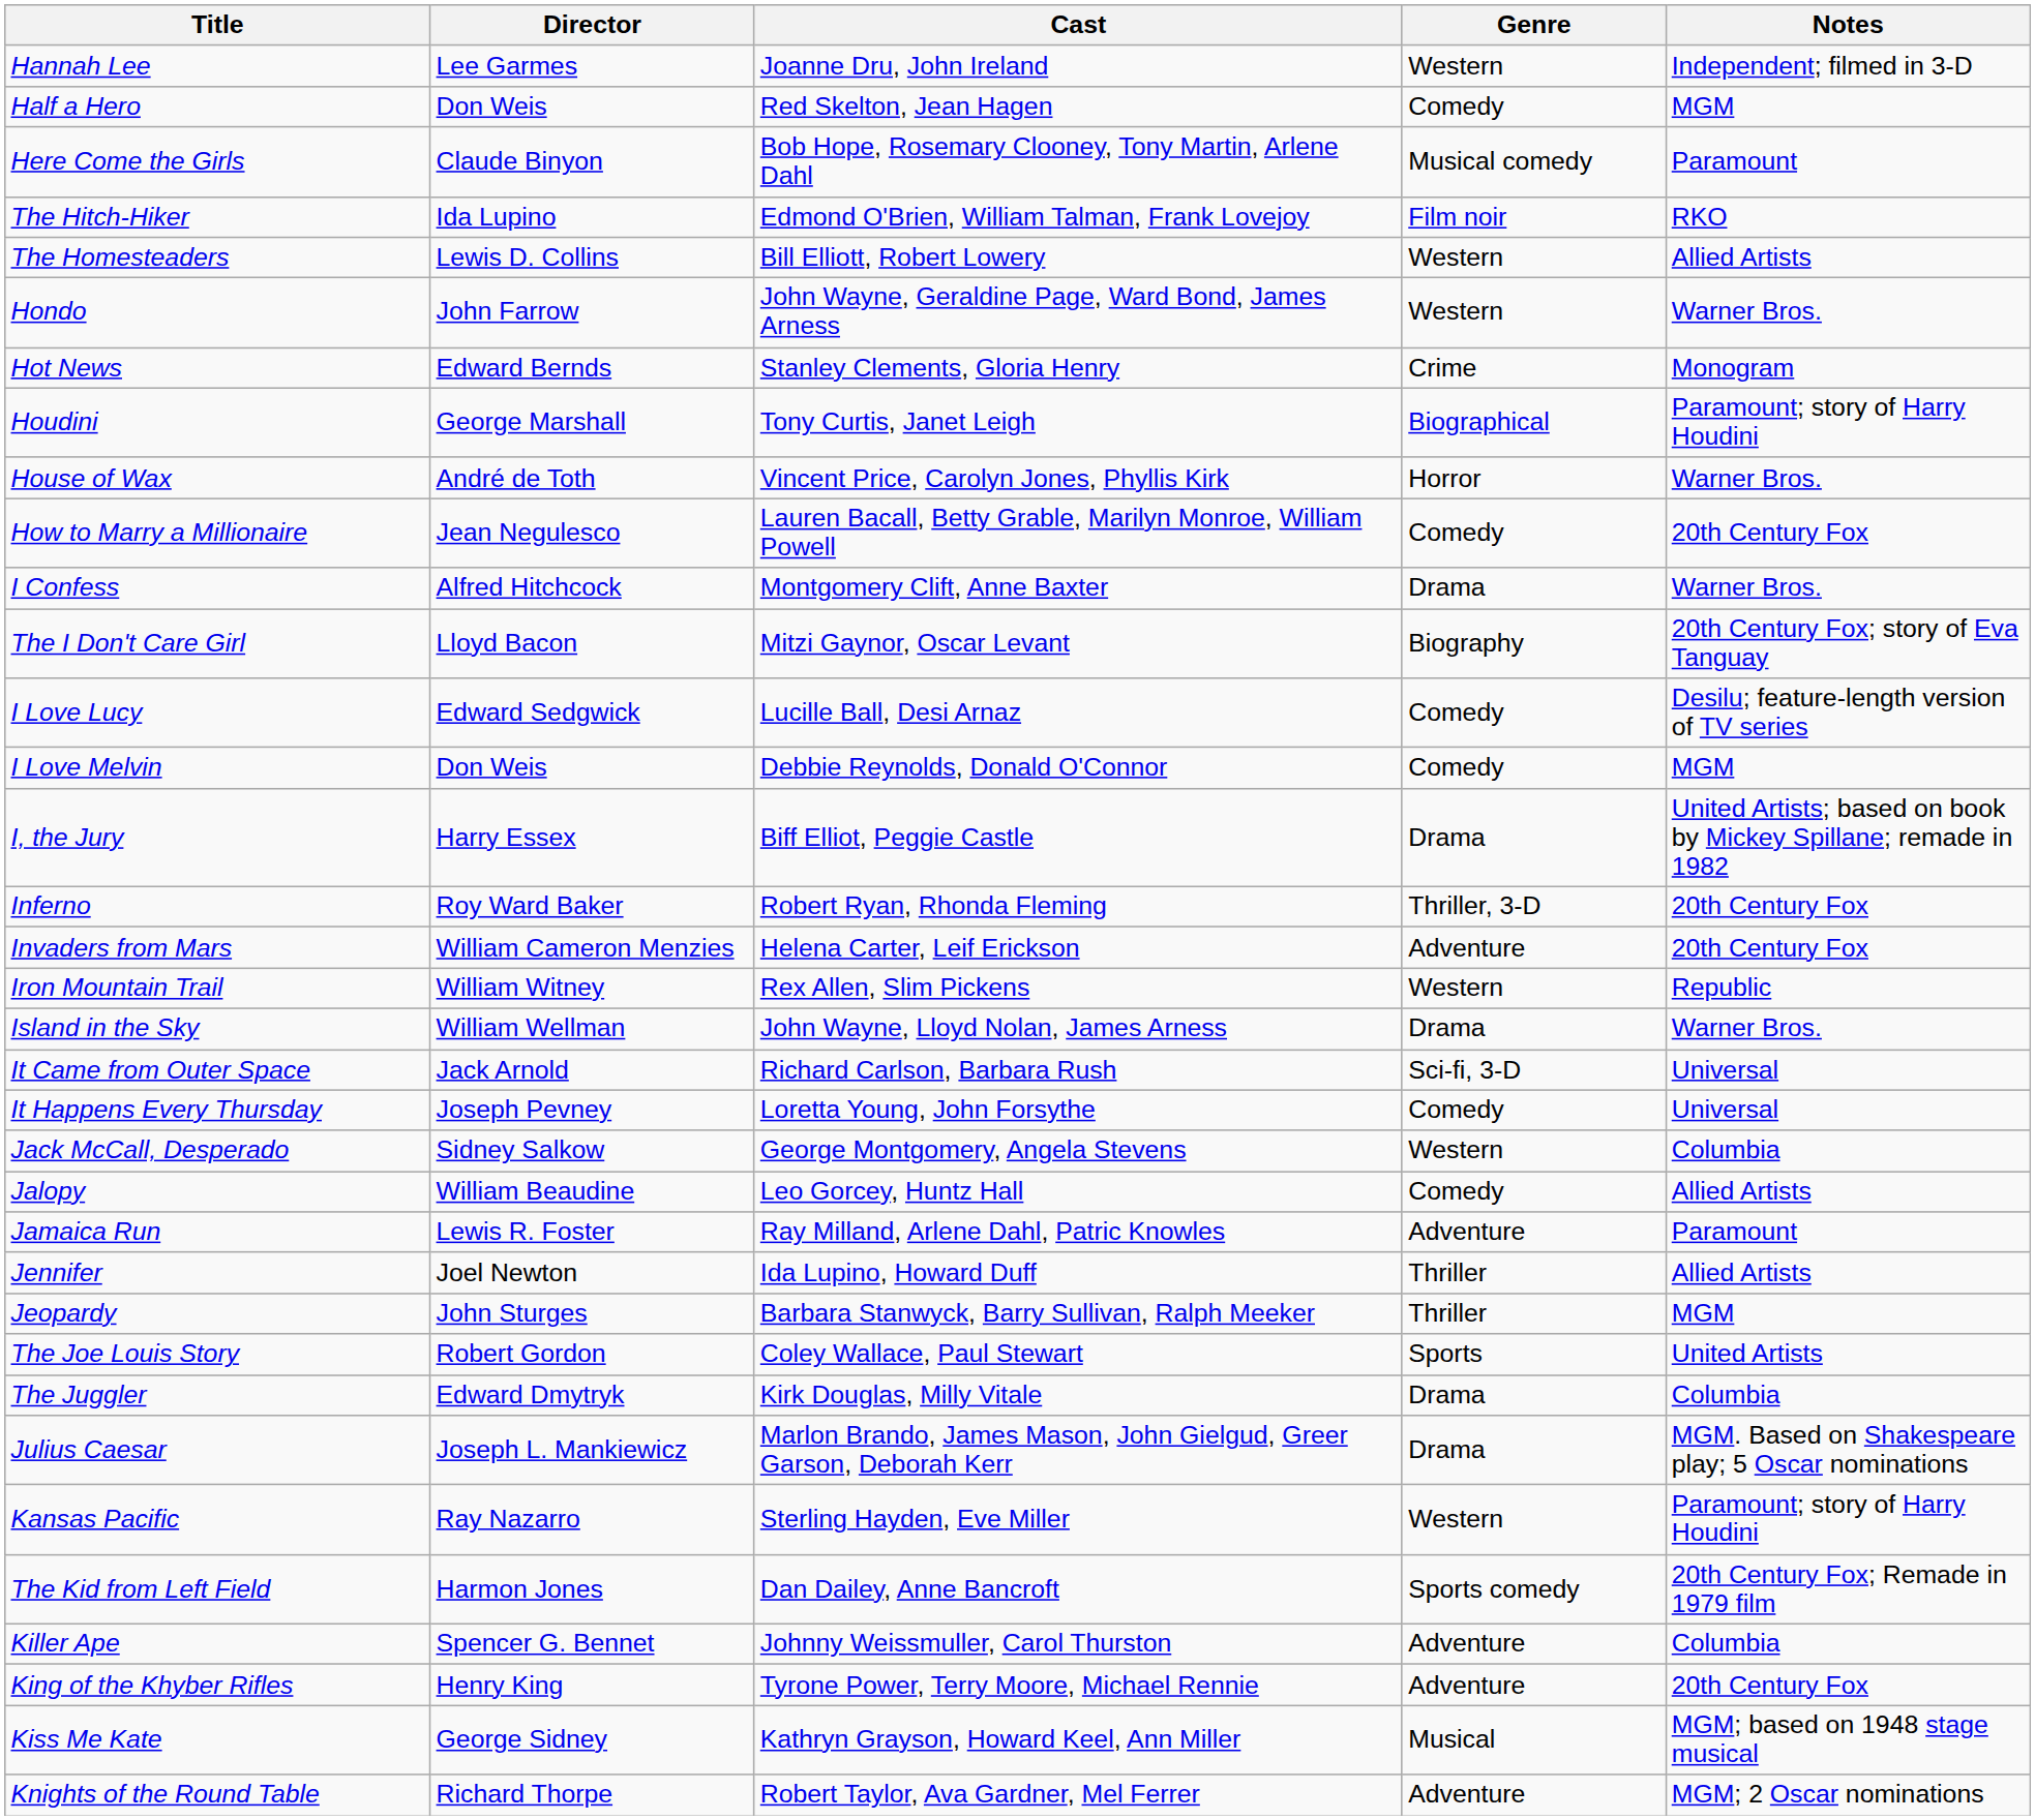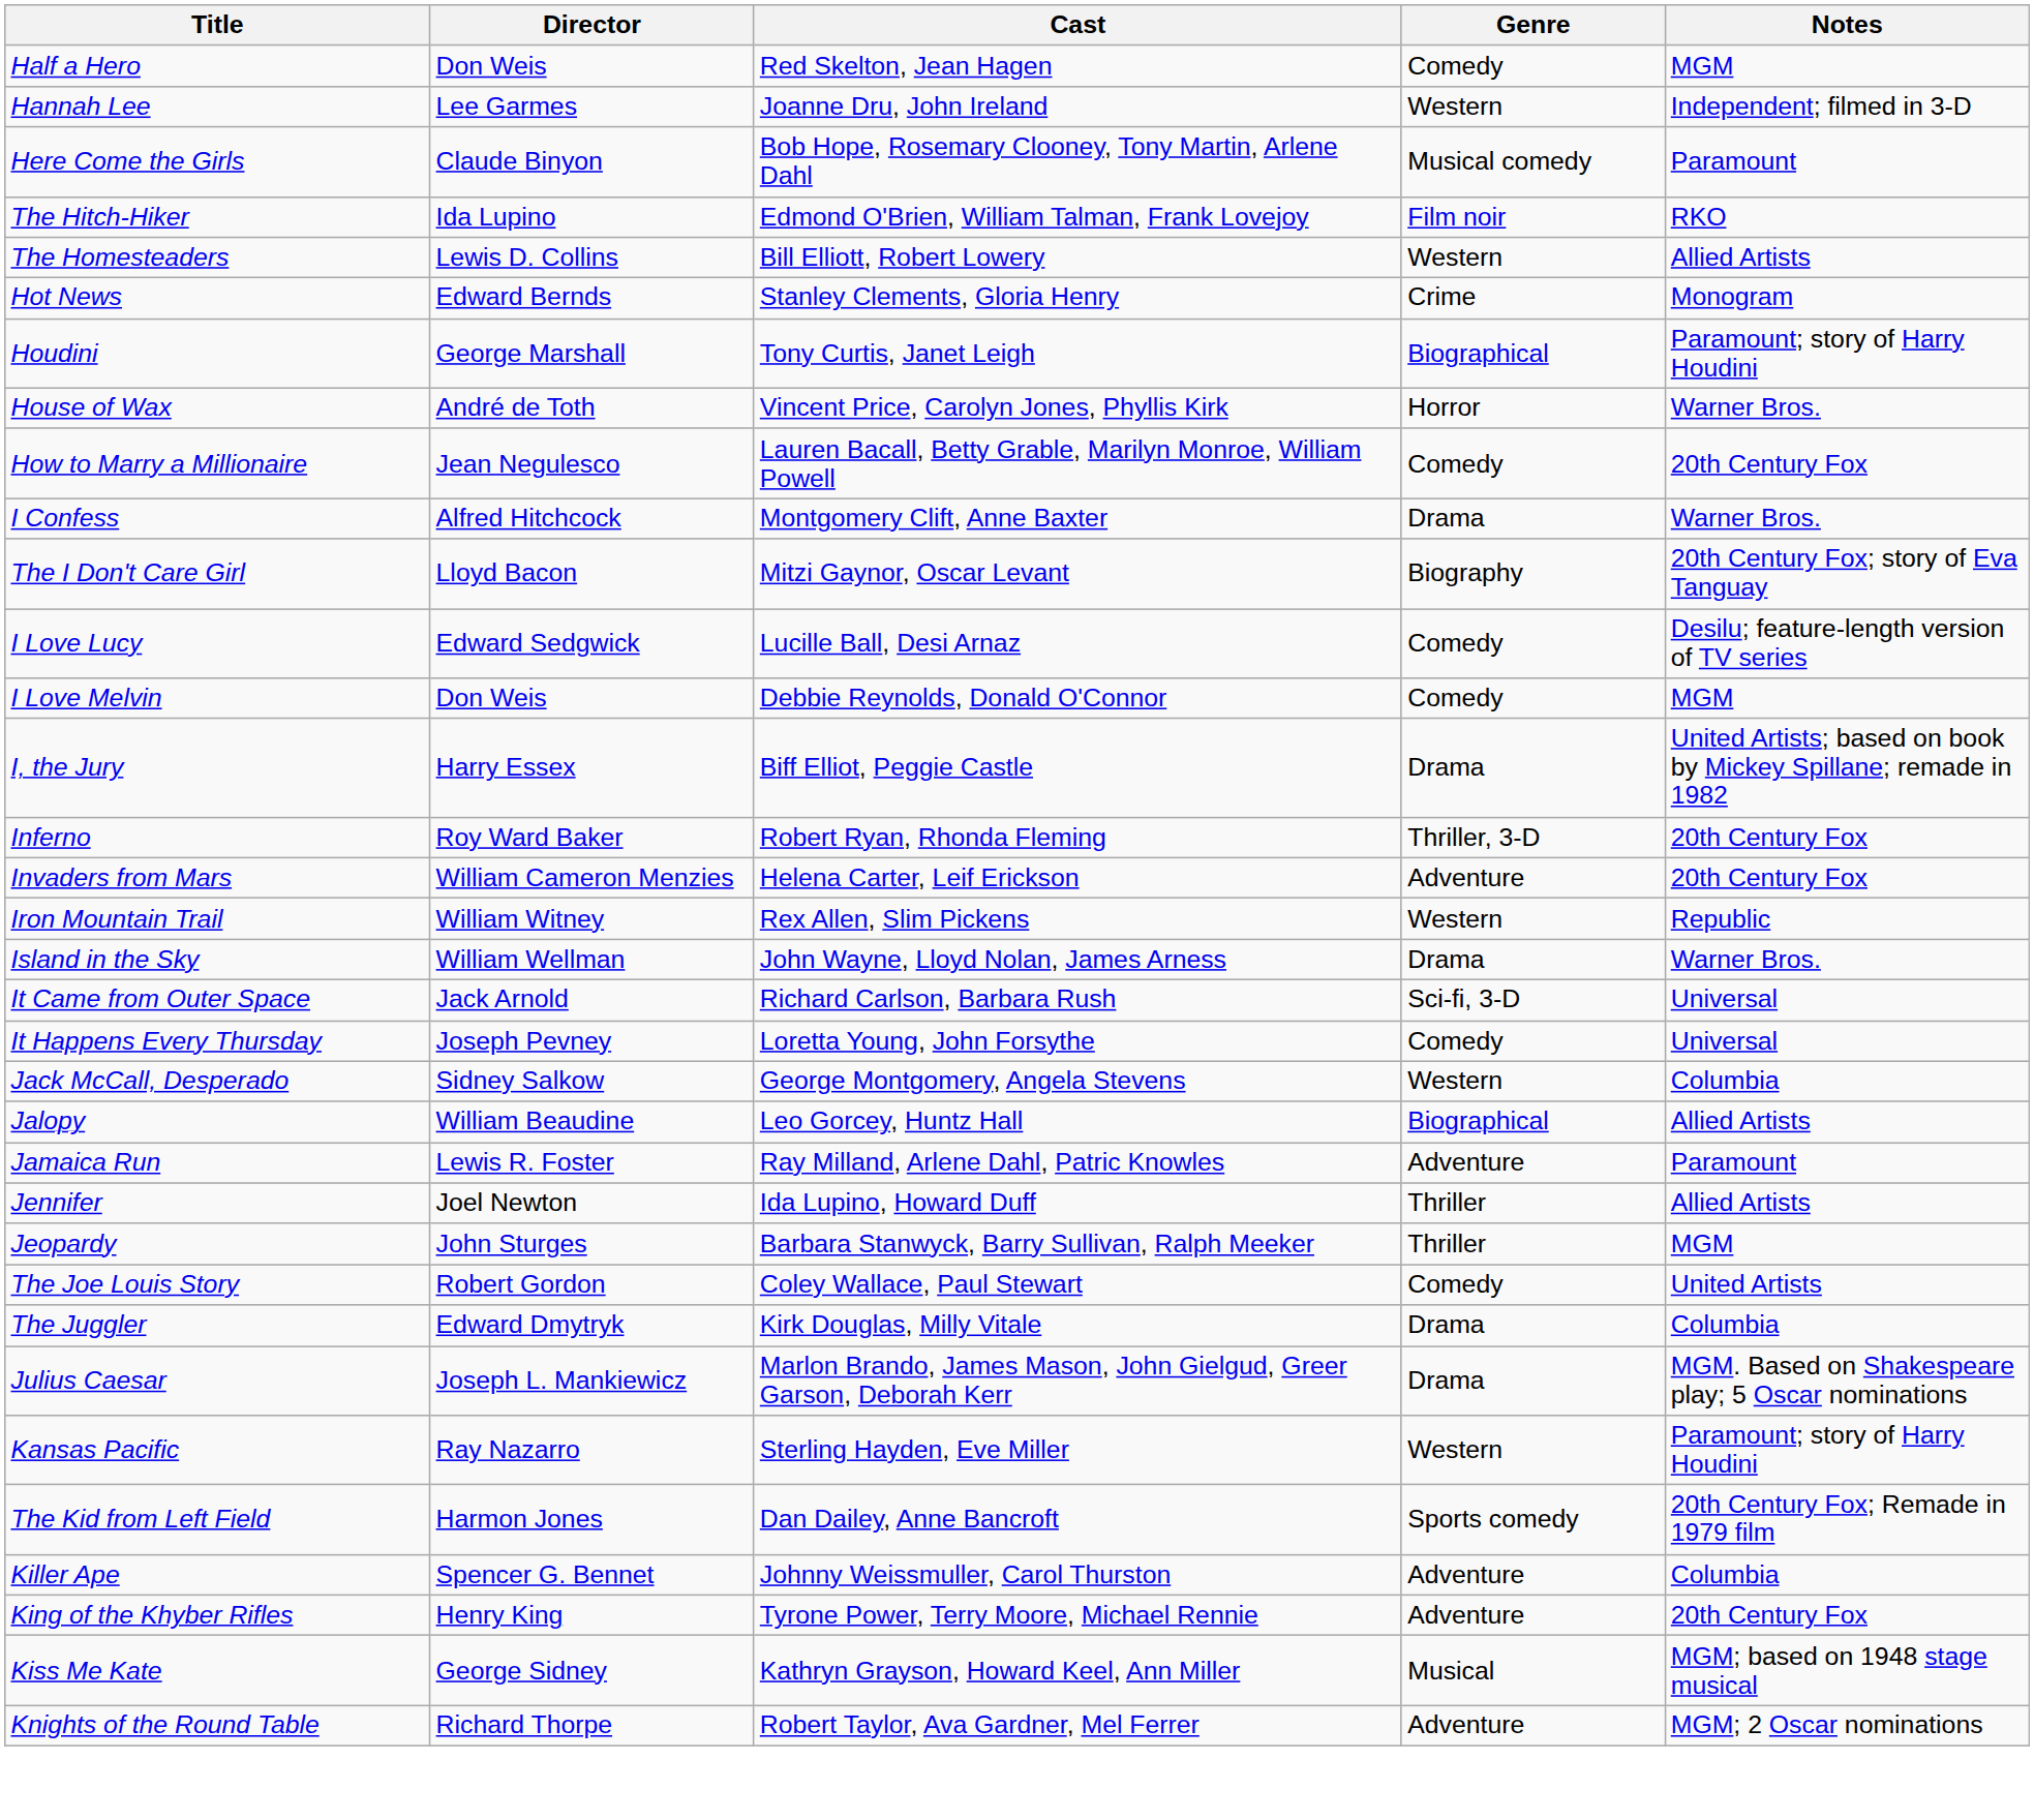 <table class="wikitable" style="width:100%;">
 <tr>
 <th style="width:21%;">Title</th>
 <th style="width:16%;">Director</th>
 <th style="width:32%;">Cast</th>
 <th style="width:13%;">Genre</th>
 <th style="width:18%;">Notes</th>
 </tr>
 <tr>
+<td><em><a href='#'>Half a Hero</a></em></td>
+<td><a href='#'>Don Weis</a></td>
+<td><a href='#'>Red Skelton</a>, <a href='#'>Jean Hagen</a></td>
+<td>Comedy</td>
+<td><a href='#'>MGM</a></td>
+</tr>
+<tr>
 <td><em><a href='#'>Hannah Lee</a></em></td>
 <td><a href='#'>Lee Garmes</a></td>
 <td><a href='#'>Joanne Dru</a>, <a href='#'>John Ireland</a></td>
 <td>Western</td>
 <td><a href='#'>Independent</a>; filmed in 3-D</td>
-</tr>
-<tr>
-<td><em><a href='#'>Half a Hero</a></em></td>
-<td><a href='#'>Don Weis</a></td>
-<td><a href='#'>Red Skelton</a>, <a href='#'>Jean Hagen</a></td>
-<td>Comedy</td>
-<td><a href='#'>MGM</a></td>
 </tr>
 <tr>
 <td><em><a href='#'>Here Come the Girls</a></em></td>
 <td><a href='#'>Claude Binyon</a></td>
 <td><a href='#'>Bob Hope</a>, <a href='#'>Rosemary Clooney</a>, <a href='#'>Tony Martin</a>, <a href='#'>Arlene Dahl</a></td>
 <td>Musical comedy</td>
 <td><a href='#'>Paramount</a></td>
 </tr>
 <tr>
 <td><em><a href='#'>The Hitch-Hiker</a></em></td>
 <td><a href='#'>Ida Lupino</a></td>
 <td><a href='#'>Edmond O'Brien</a>, <a href='#'>William Talman</a>, <a href='#'>Frank Lovejoy</a></td>
 <td><a href='#'>Film noir</a></td>
 <td><a href='#'>RKO</a></td>
 </tr>
 <tr>
 <td><em><a href='#'>The Homesteaders</a></em></td>
 <td><a href='#'>Lewis D. Collins</a></td>
 <td><a href='#'>Bill Elliott</a>, <a href='#'>Robert Lowery</a></td>
 <td>Western</td>
 <td><a href='#'>Allied Artists</a></td>
-</tr>
-<tr>
-<td><em><a href='#'>Hondo</a></em></td>
-<td><a href='#'>John Farrow</a></td>
-<td><a href='#'>John Wayne</a>, <a href='#'>Geraldine Page</a>, <a href='#'>Ward Bond</a>, <a href='#'>James Arness</a></td>
-<td>Western</td>
-<td><a href='#'>Warner Bros.</a></td>
 </tr>
 <tr>
 <td><em><a href='#'>Hot News</a></em></td>
 <td><a href='#'>Edward Bernds</a></td>
 <td><a href='#'>Stanley Clements</a>, <a href='#'>Gloria Henry</a></td>
 <td>Crime</td>
 <td><a href='#'>Monogram</a></td>
 </tr>
 <tr>
 <td><em><a href='#'>Houdini</a></em></td>
 <td><a href='#'>George Marshall</a></td>
 <td><a href='#'>Tony Curtis</a>, <a href='#'>Janet Leigh</a></td>
 <td><a href='#'>Biographical</a></td>
 <td><a href='#'>Paramount</a>; story of <a href='#'>Harry Houdini</a></td>
 </tr>
 <tr>
 <td><em><a href='#'>House of Wax</a></em></td>
 <td><a href='#'>André de Toth</a></td>
 <td><a href='#'>Vincent Price</a>, <a href='#'>Carolyn Jones</a>, <a href='#'>Phyllis Kirk</a></td>
 <td>Horror</td>
 <td><a href='#'>Warner Bros.</a></td>
 </tr>
 <tr>
 <td><em><a href='#'>How to Marry a Millionaire</a></em></td>
 <td><a href='#'>Jean Negulesco</a></td>
 <td><a href='#'>Lauren Bacall</a>, <a href='#'>Betty Grable</a>, <a href='#'>Marilyn Monroe</a>, <a href='#'>William Powell</a></td>
 <td>Comedy</td>
 <td><a href='#'>20th Century Fox</a></td>
 </tr>
 <tr>
 <td><em><a href='#'>I Confess</a></em></td>
 <td><a href='#'>Alfred Hitchcock</a></td>
 <td><a href='#'>Montgomery Clift</a>, <a href='#'>Anne Baxter</a></td>
 <td>Drama</td>
 <td><a href='#'>Warner Bros.</a></td>
 </tr>
 <tr>
 <td><em><a href='#'>The I Don't Care Girl</a></em></td>
 <td><a href='#'>Lloyd Bacon</a></td>
 <td><a href='#'>Mitzi Gaynor</a>, <a href='#'>Oscar Levant</a></td>
 <td>Biography</td>
 <td><a href='#'>20th Century Fox</a>; story of <a href='#'>Eva Tanguay</a></td>
 </tr>
 <tr>
 <td><em><a href='#'>I Love Lucy</a></em></td>
 <td><a href='#'>Edward Sedgwick</a></td>
 <td><a href='#'>Lucille Ball</a>, <a href='#'>Desi Arnaz</a></td>
 <td>Comedy</td>
 <td><a href='#'>Desilu</a>; feature-length version of <a href='#'>TV series</a></td>
 </tr>
 <tr>
 <td><em><a href='#'>I Love Melvin</a></em></td>
 <td><a href='#'>Don Weis</a></td>
 <td><a href='#'>Debbie Reynolds</a>, <a href='#'>Donald O'Connor</a></td>
 <td>Comedy</td>
 <td><a href='#'>MGM</a></td>
 </tr>
 <tr>
 <td><em><a href='#'>I, the Jury</a></em></td>
 <td><a href='#'>Harry Essex</a></td>
 <td><a href='#'>Biff Elliot</a>, <a href='#'>Peggie Castle</a></td>
 <td>Drama</td>
 <td><a href='#'>United Artists</a>; based on book by <a href='#'>Mickey Spillane</a>; remade in <a href='#'>1982</a></td>
 </tr>
 <tr>
 <td><em><a href='#'>Inferno</a></em></td>
 <td><a href='#'>Roy Ward Baker</a></td>
 <td><a href='#'>Robert Ryan</a>, <a href='#'>Rhonda Fleming</a></td>
 <td>Thriller, 3-D</td>
 <td><a href='#'>20th Century Fox</a></td>
 </tr>
 <tr>
 <td><em><a href='#'>Invaders from Mars</a></em></td>
 <td><a href='#'>William Cameron Menzies</a></td>
 <td><a href='#'>Helena Carter</a>, <a href='#'>Leif Erickson</a></td>
 <td>Adventure</td>
 <td><a href='#'>20th Century Fox</a></td>
 </tr>
 <tr>
 <td><em><a href='#'>Iron Mountain Trail</a></em></td>
 <td><a href='#'>William Witney</a></td>
 <td><a href='#'>Rex Allen</a>, <a href='#'>Slim Pickens</a></td>
 <td>Western</td>
 <td><a href='#'>Republic</a></td>
 </tr>
 <tr>
 <td><em><a href='#'>Island in the Sky</a></em></td>
 <td><a href='#'>William Wellman</a></td>
 <td><a href='#'>John Wayne</a>, <a href='#'>Lloyd Nolan</a>, <a href='#'>James Arness</a></td>
 <td>Drama</td>
 <td><a href='#'>Warner Bros.</a></td>
 </tr>
 <tr>
 <td><em><a href='#'>It Came from Outer Space</a></em></td>
 <td><a href='#'>Jack Arnold</a></td>
 <td><a href='#'>Richard Carlson</a>, <a href='#'>Barbara Rush</a></td>
 <td>Sci-fi, 3-D</td>
 <td><a href='#'>Universal</a></td>
 </tr>
 <tr>
 <td><em><a href='#'>It Happens Every Thursday</a></em></td>
 <td><a href='#'>Joseph Pevney</a></td>
 <td><a href='#'>Loretta Young</a>, <a href='#'>John Forsythe</a></td>
 <td>Comedy</td>
 <td><a href='#'>Universal</a></td>
 </tr>
 <tr>
 <td><em><a href='#'>Jack McCall, Desperado</a></em></td>
 <td><a href='#'>Sidney Salkow</a></td>
 <td><a href='#'>George Montgomery</a>, <a href='#'>Angela Stevens</a></td>
 <td>Western</td>
 <td><a href='#'>Columbia</a></td>
 </tr>
 <tr>
 <td><em><a href='#'>Jalopy</a></em></td>
 <td><a href='#'>William Beaudine</a></td>
 <td><a href='#'>Leo Gorcey</a>, <a href='#'>Huntz Hall</a></td>
-<td>Comedy</td>
+<td><a href='#'>Biographical</a></td>
 <td><a href='#'>Allied Artists</a></td>
 </tr>
 <tr>
 <td><em><a href='#'>Jamaica Run</a></em></td>
 <td><a href='#'>Lewis R. Foster</a></td>
 <td><a href='#'>Ray Milland</a>, <a href='#'>Arlene Dahl</a>, <a href='#'>Patric Knowles</a></td>
 <td>Adventure</td>
 <td><a href='#'>Paramount</a></td>
 </tr>
 <tr>
 <td><em><a href='#'>Jennifer</a></em></td>
 <td>Joel Newton</td>
 <td><a href='#'>Ida Lupino</a>, <a href='#'>Howard Duff</a></td>
 <td>Thriller</td>
 <td><a href='#'>Allied Artists</a></td>
 </tr>
 <tr>
 <td><em><a href='#'>Jeopardy</a></em></td>
 <td><a href='#'>John Sturges</a></td>
 <td><a href='#'>Barbara Stanwyck</a>, <a href='#'>Barry Sullivan</a>, <a href='#'>Ralph Meeker</a></td>
 <td>Thriller</td>
 <td><a href='#'>MGM</a></td>
 </tr>
 <tr>
 <td><em><a href='#'>The Joe Louis Story</a></em></td>
 <td><a href='#'>Robert Gordon</a></td>
 <td><a href='#'>Coley Wallace</a>, <a href='#'>Paul Stewart</a></td>
-<td>Sports</td>
+<td>Comedy</td>
 <td><a href='#'>United Artists</a></td>
 </tr>
 <tr>
 <td><em><a href='#'>The Juggler</a></em></td>
 <td><a href='#'>Edward Dmytryk</a></td>
 <td><a href='#'>Kirk Douglas</a>, <a href='#'>Milly Vitale</a></td>
 <td>Drama</td>
 <td><a href='#'>Columbia</a></td>
 </tr>
 <tr>
 <td><em><a href='#'>Julius Caesar</a></em></td>
 <td><a href='#'>Joseph L. Mankiewicz</a></td>
 <td><a href='#'>Marlon Brando</a>, <a href='#'>James Mason</a>, <a href='#'>John Gielgud</a>, <a href='#'>Greer Garson</a>, <a href='#'>Deborah Kerr</a></td>
 <td>Drama</td>
 <td><a href='#'>MGM</a>. Based on <a href='#'>Shakespeare</a> play; 5 <a href='#'>Oscar</a> nominations</td>
 </tr>
 <tr>
 <td><em><a href='#'>Kansas Pacific</a></em></td>
 <td><a href='#'>Ray Nazarro</a></td>
 <td><a href='#'>Sterling Hayden</a>, <a href='#'>Eve Miller</a></td>
 <td>Western</td>
 <td><a href='#'>Paramount</a>; story of <a href='#'>Harry Houdini</a></td>
 </tr>
 <tr>
 <td><em><a href='#'>The Kid from Left Field</a></em></td>
 <td><a href='#'>Harmon Jones</a></td>
 <td><a href='#'>Dan Dailey</a>, <a href='#'>Anne Bancroft</a></td>
 <td>Sports comedy</td>
 <td><a href='#'>20th Century Fox</a>; Remade in <a href='#'>1979 film</a></td>
 </tr>
 <tr>
 <td><em><a href='#'>Killer Ape</a></em></td>
 <td><a href='#'>Spencer G. Bennet</a></td>
 <td><a href='#'>Johnny Weissmuller</a>, <a href='#'>Carol Thurston</a></td>
 <td>Adventure</td>
 <td><a href='#'>Columbia</a></td>
 </tr>
 <tr>
 <td><em><a href='#'>King of the Khyber Rifles</a></em></td>
 <td><a href='#'>Henry King</a></td>
 <td><a href='#'>Tyrone Power</a>, <a href='#'>Terry Moore</a>, <a href='#'>Michael Rennie</a></td>
 <td>Adventure</td>
 <td><a href='#'>20th Century Fox</a></td>
 </tr>
 <tr>
 <td><em><a href='#'>Kiss Me Kate</a></em></td>
 <td><a href='#'>George Sidney</a></td>
 <td><a href='#'>Kathryn Grayson</a>, <a href='#'>Howard Keel</a>, <a href='#'>Ann Miller</a></td>
 <td>Musical</td>
 <td><a href='#'>MGM</a>; based on 1948 <a href='#'>stage musical</a></td>
 </tr>
 <tr>
 <td><em><a href='#'>Knights of the Round Table</a></em></td>
 <td><a href='#'>Richard Thorpe</a></td>
 <td><a href='#'>Robert Taylor</a>, <a href='#'>Ava Gardner</a>, <a href='#'>Mel Ferrer</a></td>
 <td>Adventure</td>
 <td><a href='#'>MGM</a>; 2 <a href='#'>Oscar</a> nominations</td>
 </tr>
 </table>
